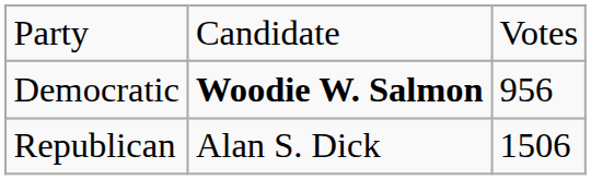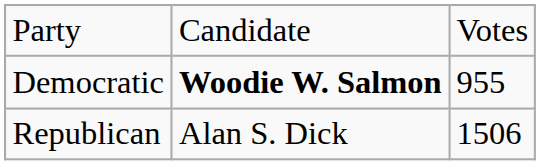 <table class="wikitable">
 <tr>
 <td>Party</td>
 <td>Candidate</td>
 <td>Votes</td>
 </tr>
 <tr>
 <td>Democratic</td>
 <td><strong>Woodie W. Salmon</strong></td>
-<td>956</td>
+<td>955</td>
 </tr>
 <tr>
 <td>Republican</td>
 <td>Alan S. Dick</td>
 <td>1506</td>
 </tr>
 </table>
